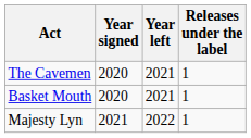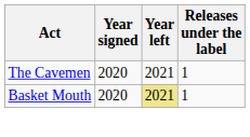 <table class="wikitable">
 <tr>
 <th>Act</th>
 <th>Year<br> signed</th>
 <th>Year<br> left</th>
 <th>Releases<br> under the<br> label</th>
 </tr>
 <tr>
 <td><a href='#'>The Cavemen</a></td>
 <td>2020</td>
 <td>2021</td>
 <td rowspan="1">1</td>
 </tr>
 <tr>
 <td><a href='#'>Basket Mouth</a></td>
 <td>2020</td>
-<td>2021</td>
-<td rowspan="1">1</td>
-</tr>
-<tr>
-<td>Majesty Lyn</td>
-<td>2021</td>
-<td>2022</td>
+<td style="background: khaki;">2021</td>
 <td rowspan="1">1</td>
 </tr>
 </table>
